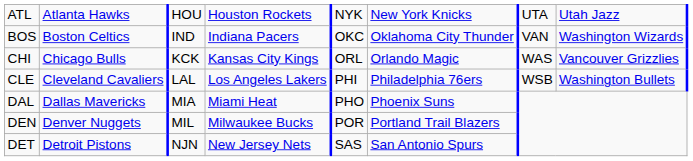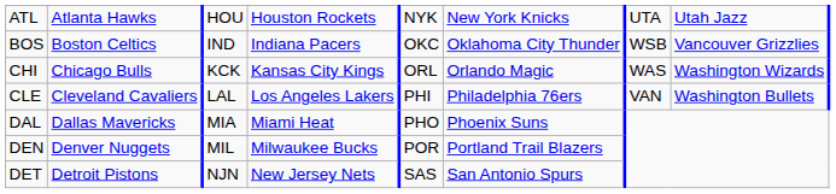 <table class="wikitable" align=center>
 <tr>
 <td>ATL</td>
 <td style="border-right: solid blue"><a href='#'>Atlanta Hawks</a></td>
 <td>HOU</td>
 <td style="border-right: solid blue"><a href='#'>Houston Rockets</a></td>
 <td>NYK</td>
 <td style="border-right: solid blue"><a href='#'>New York Knicks</a></td>
 <td>UTA</td>
 <td style="border-right: solid blue"><a href='#'>Utah Jazz</a></td>
 </tr>
 <tr>
 <td>BOS</td>
 <td style="border-right: solid blue"><a href='#'>Boston Celtics</a></td>
 <td>IND</td>
 <td style="border-right: solid blue"><a href='#'>Indiana Pacers</a></td>
 <td>OKC</td>
 <td style="border-right: solid blue"><a href='#'>Oklahoma City Thunder</a></td>
-<td>VAN</td>
-<td style="border-right: solid blue"><a href='#'>Washington Wizards</a></td>
+<td>WSB</td>
+<td style="border-right: solid blue"><a href='#'>Vancouver Grizzlies</a></td>
 </tr>
 <tr>
 <td>CHI</td>
 <td style="border-right: solid blue"><a href='#'>Chicago Bulls</a></td>
 <td>KCK</td>
 <td style="border-right: solid blue"><a href='#'>Kansas City Kings</a></td>
 <td>ORL</td>
 <td style="border-right: solid blue"><a href='#'>Orlando Magic</a></td>
 <td>WAS</td>
-<td style="border-right: solid blue"><a href='#'>Vancouver Grizzlies</a></td>
+<td style="border-right: solid blue"><a href='#'>Washington Wizards</a></td>
 </tr>
 <tr>
 <td>CLE</td>
 <td style="border-right: solid blue"><a href='#'>Cleveland Cavaliers</a></td>
 <td>LAL</td>
 <td style="border-right: solid blue"><a href='#'>Los Angeles Lakers</a></td>
 <td>PHI</td>
 <td style="border-right: solid blue"><a href='#'>Philadelphia 76ers</a></td>
-<td>WSB</td>
+<td>VAN</td>
 <td style="border-right: solid blue"><a href='#'>Washington Bullets</a></td>
 </tr>
 <tr>
 <td>DAL</td>
 <td style="border-right: solid blue"><a href='#'>Dallas Mavericks</a></td>
 <td>MIA</td>
 <td style="border-right: solid blue"><a href='#'>Miami Heat</a></td>
 <td>PHO</td>
 <td style="border-right: solid blue"><a href='#'>Phoenix Suns</a></td>
 </tr>
 <tr>
 <td>DEN</td>
 <td style="border-right: solid blue"><a href='#'>Denver Nuggets</a></td>
 <td>MIL</td>
 <td style="border-right: solid blue"><a href='#'>Milwaukee Bucks</a></td>
 <td>POR</td>
 <td style="border-right: solid blue"><a href='#'>Portland Trail Blazers</a></td>
 </tr>
 <tr>
 <td>DET</td>
 <td style="border-right: solid blue"><a href='#'>Detroit Pistons</a></td>
 <td>NJN</td>
 <td style="border-right: solid blue"><a href='#'>New Jersey Nets</a></td>
 <td>SAS</td>
 <td style="border-right: solid blue"><a href='#'>San Antonio Spurs</a></td>
 </tr>
 </table>
